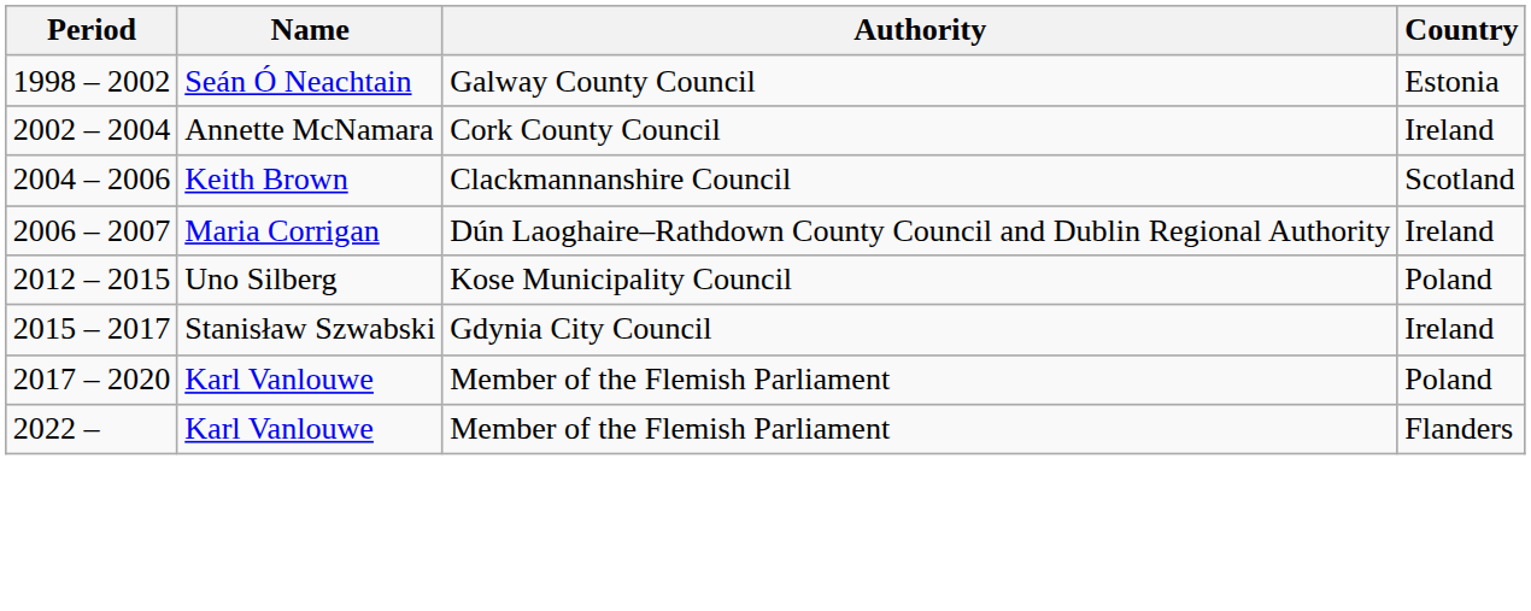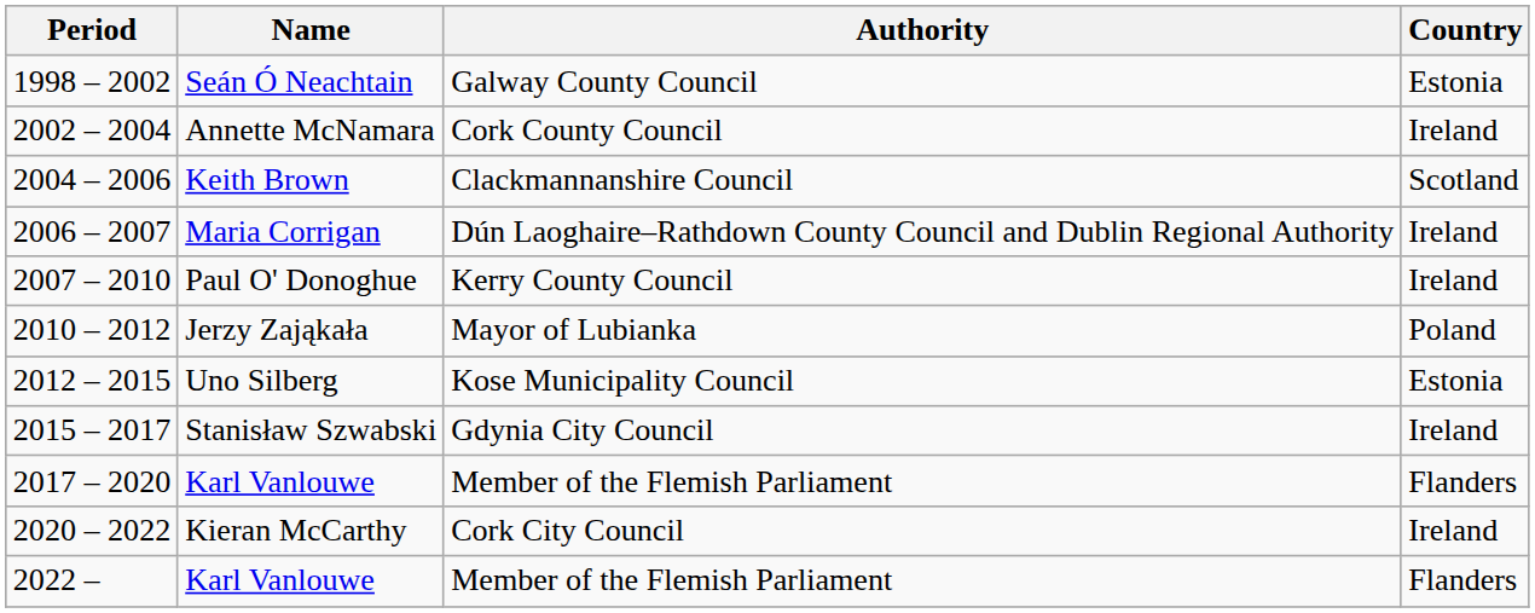 <table class="wikitable">
 <tr>
 <th>Period</th>
 <th>Name</th>
 <th>Authority</th>
 <th>Country</th>
 </tr>
 <tr>
 <td>1998 – 2002</td>
 <td><a href='#'>Seán Ó Neachtain</a></td>
 <td>Galway County Council</td>
 <td>Estonia</td>
 </tr>
 <tr>
 <td>2002 – 2004</td>
 <td>Annette McNamara</td>
 <td>Cork County Council</td>
 <td>Ireland</td>
 </tr>
 <tr>
 <td>2004 – 2006</td>
 <td><a href='#'>Keith Brown</a></td>
 <td>Clackmannanshire Council</td>
 <td>Scotland</td>
 </tr>
 <tr>
 <td>2006 – 2007</td>
 <td><a href='#'>Maria Corrigan</a></td>
 <td>Dún Laoghaire–Rathdown County Council and Dublin Regional Authority</td>
 <td>Ireland</td>
 </tr>
 <tr>
+<td>2007 – 2010</td>
+<td>Paul O' Donoghue</td>
+<td>Kerry County Council</td>
+<td>Ireland</td>
+</tr>
+<tr>
+<td>2010 – 2012</td>
+<td>Jerzy Zająkała</td>
+<td>Mayor of Lubianka</td>
+<td>Poland</td>
+</tr>
+<tr>
 <td>2012 – 2015</td>
 <td>Uno Silberg</td>
 <td>Kose Municipality Council</td>
-<td>Poland</td>
+<td>Estonia</td>
 </tr>
 <tr>
 <td>2015 – 2017</td>
 <td>Stanisław Szwabski</td>
 <td>Gdynia City Council</td>
 <td>Ireland</td>
 </tr>
 <tr>
 <td>2017 – 2020</td>
 <td><a href='#'>Karl Vanlouwe</a></td>
 <td>Member of the Flemish Parliament</td>
-<td>Poland</td>
+<td>Flanders</td>
+</tr>
+<tr>
+<td>2020 – 2022</td>
+<td>Kieran McCarthy</td>
+<td>Cork City Council</td>
+<td>Ireland</td>
 </tr>
 <tr>
 <td>2022 –</td>
 <td><a href='#'>Karl Vanlouwe</a></td>
 <td>Member of the Flemish Parliament</td>
 <td>Flanders</td>
 </tr>
 </table>
